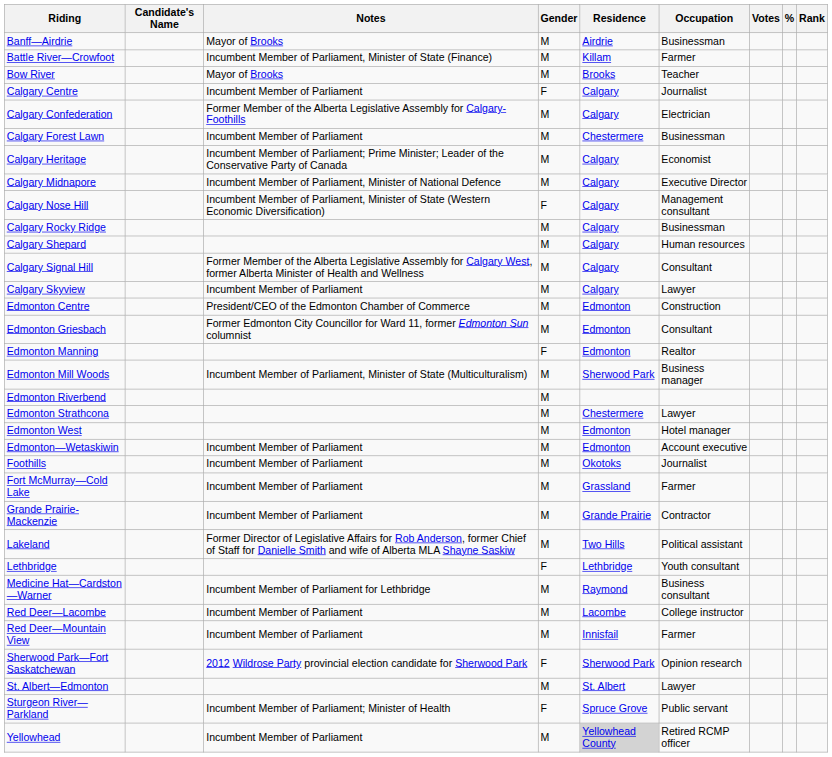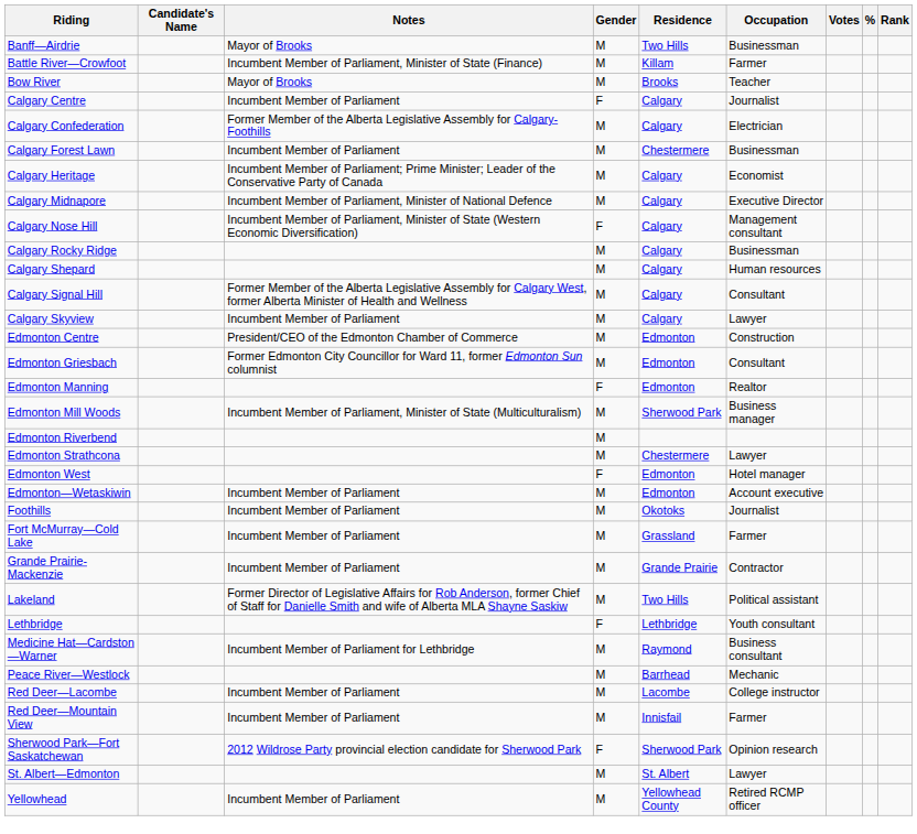 <table class="wikitable sortable">
 <tr>
 <th>Riding<br></th>
 <th>Candidate's Name</th>
 <th>Notes</th>
 <th>Gender</th>
 <th>Residence</th>
 <th>Occupation</th>
 <th>Votes</th>
 <th>%</th>
 <th>Rank</th>
 </tr>
 <tr>
 <td><a href='#'>Banff—Airdrie</a></td>
 <td></td>
 <td>Mayor of <a href='#'>Brooks</a></td>
 <td>M</td>
-<td><a href='#'>Airdrie</a></td>
+<td><a href='#'>Two Hills</a></td>
 <td>Businessman</td>
 <td></td>
 <td></td>
 <td></td>
 </tr>
 <tr>
 <td><a href='#'>Battle River—Crowfoot</a></td>
 <td></td>
 <td>Incumbent Member of Parliament, Minister of State (Finance)</td>
 <td>M</td>
 <td><a href='#'>Killam</a></td>
 <td>Farmer</td>
 <td></td>
 <td></td>
 <td></td>
 </tr>
 <tr>
 <td><a href='#'>Bow River</a></td>
 <td></td>
 <td>Mayor of <a href='#'>Brooks</a></td>
 <td>M</td>
 <td><a href='#'>Brooks</a></td>
 <td>Teacher</td>
 <td></td>
 <td></td>
 <td></td>
 </tr>
 <tr>
 <td><a href='#'>Calgary Centre</a></td>
 <td></td>
 <td>Incumbent Member of Parliament</td>
 <td>F</td>
 <td><a href='#'>Calgary</a></td>
 <td>Journalist</td>
 <td></td>
 <td></td>
 <td></td>
 </tr>
 <tr>
 <td><a href='#'>Calgary Confederation</a></td>
 <td></td>
 <td>Former Member of the Alberta Legislative Assembly for <a href='#'>Calgary-Foothills</a></td>
 <td>M</td>
 <td><a href='#'>Calgary</a></td>
 <td>Electrician</td>
 <td></td>
 <td></td>
 <td></td>
 </tr>
 <tr>
 <td><a href='#'>Calgary Forest Lawn</a></td>
 <td></td>
 <td>Incumbent Member of Parliament</td>
 <td>M</td>
 <td><a href='#'>Chestermere</a></td>
 <td>Businessman</td>
 <td></td>
 <td></td>
 <td></td>
 </tr>
 <tr>
 <td><a href='#'>Calgary Heritage</a></td>
 <td></td>
 <td>Incumbent Member of Parliament; Prime Minister; Leader of the Conservative Party of Canada</td>
 <td>M</td>
 <td><a href='#'>Calgary</a></td>
 <td>Economist</td>
 <td></td>
 <td></td>
 <td></td>
 </tr>
 <tr>
 <td><a href='#'>Calgary Midnapore</a></td>
 <td></td>
 <td>Incumbent Member of Parliament, Minister of National Defence</td>
 <td>M</td>
 <td><a href='#'>Calgary</a></td>
 <td>Executive Director</td>
 <td></td>
 <td></td>
 <td></td>
 </tr>
 <tr>
 <td><a href='#'>Calgary Nose Hill</a></td>
 <td></td>
 <td>Incumbent Member of Parliament, Minister of State (Western Economic Diversification)</td>
 <td>F</td>
 <td><a href='#'>Calgary</a></td>
 <td>Management consultant</td>
 <td></td>
 <td></td>
 <td></td>
 </tr>
 <tr>
 <td><a href='#'>Calgary Rocky Ridge</a></td>
 <td></td>
 <td></td>
 <td>M</td>
 <td><a href='#'>Calgary</a></td>
 <td>Businessman</td>
 <td></td>
 <td></td>
 <td></td>
 </tr>
 <tr>
 <td><a href='#'>Calgary Shepard</a></td>
 <td></td>
 <td></td>
 <td>M</td>
 <td><a href='#'>Calgary</a></td>
 <td>Human resources</td>
 <td></td>
 <td></td>
 <td></td>
 </tr>
 <tr>
 <td><a href='#'>Calgary Signal Hill</a></td>
 <td></td>
 <td>Former Member of the Alberta Legislative Assembly for <a href='#'>Calgary West</a>, former Alberta Minister of Health and Wellness</td>
 <td>M</td>
 <td><a href='#'>Calgary</a></td>
 <td>Consultant</td>
 <td></td>
 <td></td>
 <td></td>
 </tr>
 <tr>
 <td><a href='#'>Calgary Skyview</a></td>
 <td></td>
 <td>Incumbent Member of Parliament</td>
 <td>M</td>
 <td><a href='#'>Calgary</a></td>
 <td>Lawyer</td>
 <td></td>
 <td></td>
 <td></td>
 </tr>
 <tr>
 <td><a href='#'>Edmonton Centre</a></td>
 <td></td>
 <td>President/CEO of the Edmonton Chamber of Commerce</td>
 <td>M</td>
 <td><a href='#'>Edmonton</a></td>
 <td>Construction</td>
 <td></td>
 <td></td>
 <td></td>
 </tr>
 <tr>
 <td><a href='#'>Edmonton Griesbach</a></td>
 <td></td>
 <td>Former Edmonton City Councillor for Ward 11, former <em><a href='#'>Edmonton Sun</a></em> columnist</td>
 <td>M</td>
 <td><a href='#'>Edmonton</a></td>
 <td>Consultant</td>
 <td></td>
 <td></td>
 <td></td>
 </tr>
 <tr>
 <td><a href='#'>Edmonton Manning</a></td>
 <td></td>
 <td></td>
 <td>F</td>
 <td><a href='#'>Edmonton</a></td>
 <td>Realtor</td>
 <td></td>
 <td></td>
 <td></td>
 </tr>
 <tr>
 <td><a href='#'>Edmonton Mill Woods</a></td>
 <td></td>
 <td>Incumbent Member of Parliament, Minister of State (Multiculturalism)</td>
 <td>M</td>
 <td><a href='#'>Sherwood Park</a></td>
 <td>Business manager</td>
 <td></td>
 <td></td>
 <td></td>
 </tr>
 <tr>
 <td><a href='#'>Edmonton Riverbend</a></td>
 <td></td>
 <td></td>
 <td>M</td>
 <td></td>
 <td></td>
 <td></td>
 <td></td>
 <td></td>
 </tr>
 <tr>
 <td><a href='#'>Edmonton Strathcona</a></td>
 <td></td>
 <td></td>
 <td>M</td>
 <td><a href='#'>Chestermere</a></td>
 <td>Lawyer</td>
 <td></td>
 <td></td>
 <td></td>
 </tr>
 <tr>
 <td><a href='#'>Edmonton West</a></td>
 <td></td>
 <td></td>
-<td>M</td>
+<td>F</td>
 <td><a href='#'>Edmonton</a></td>
 <td>Hotel manager</td>
 <td></td>
 <td></td>
 <td></td>
 </tr>
 <tr>
 <td><a href='#'>Edmonton—Wetaskiwin</a></td>
 <td></td>
 <td>Incumbent Member of Parliament</td>
 <td>M</td>
 <td><a href='#'>Edmonton</a></td>
 <td>Account executive</td>
 <td></td>
 <td></td>
 <td></td>
 </tr>
 <tr>
 <td><a href='#'>Foothills</a></td>
 <td></td>
 <td>Incumbent Member of Parliament</td>
 <td>M</td>
 <td><a href='#'>Okotoks</a></td>
 <td>Journalist</td>
 <td></td>
 <td></td>
 <td></td>
 </tr>
 <tr>
 <td><a href='#'>Fort McMurray—Cold Lake</a></td>
 <td></td>
 <td>Incumbent Member of Parliament</td>
 <td>M</td>
 <td><a href='#'>Grassland</a></td>
 <td>Farmer</td>
 <td></td>
 <td></td>
 <td></td>
 </tr>
 <tr>
 <td><a href='#'>Grande Prairie-Mackenzie</a></td>
 <td></td>
 <td>Incumbent Member of Parliament</td>
 <td>M</td>
 <td><a href='#'>Grande Prairie</a></td>
 <td>Contractor</td>
 <td></td>
 <td></td>
 <td></td>
 </tr>
 <tr>
 <td><a href='#'>Lakeland</a></td>
 <td></td>
 <td>Former Director of Legislative Affairs for <a href='#'>Rob Anderson</a>, former Chief of Staff for <a href='#'>Danielle Smith</a> and wife of Alberta MLA <a href='#'>Shayne Saskiw</a></td>
 <td>M</td>
 <td><a href='#'>Two Hills</a></td>
 <td>Political assistant</td>
 <td></td>
 <td></td>
 <td></td>
 </tr>
 <tr>
 <td><a href='#'>Lethbridge</a></td>
 <td></td>
 <td></td>
 <td>F</td>
 <td><a href='#'>Lethbridge</a></td>
 <td>Youth consultant</td>
 <td></td>
 <td></td>
 <td></td>
 </tr>
 <tr>
 <td><a href='#'>Medicine Hat—Cardston—Warner</a></td>
 <td></td>
 <td>Incumbent Member of Parliament for Lethbridge</td>
 <td>M</td>
 <td><a href='#'>Raymond</a></td>
 <td>Business consultant</td>
 <td></td>
 <td></td>
 <td></td>
 </tr>
 <tr>
+<td><a href='#'>Peace River—Westlock</a></td>
+<td></td>
+<td></td>
+<td>M</td>
+<td><a href='#'>Barrhead</a></td>
+<td>Mechanic</td>
+<td></td>
+<td></td>
+<td></td>
+</tr>
+<tr>
 <td><a href='#'>Red Deer—Lacombe</a></td>
 <td></td>
 <td>Incumbent Member of Parliament</td>
 <td>M</td>
 <td><a href='#'>Lacombe</a></td>
 <td>College instructor</td>
 <td></td>
 <td></td>
 <td></td>
 </tr>
 <tr>
 <td><a href='#'>Red Deer—Mountain View</a></td>
 <td></td>
 <td>Incumbent Member of Parliament</td>
 <td>M</td>
 <td><a href='#'>Innisfail</a></td>
 <td>Farmer</td>
 <td></td>
 <td></td>
 <td></td>
 </tr>
 <tr>
 <td><a href='#'>Sherwood Park—Fort Saskatchewan</a></td>
 <td></td>
 <td><a href='#'>2012</a> <a href='#'>Wildrose Party</a> provincial election candidate for <a href='#'>Sherwood Park</a></td>
 <td>F</td>
 <td><a href='#'>Sherwood Park</a></td>
 <td>Opinion research</td>
 <td></td>
 <td></td>
 <td></td>
 </tr>
 <tr>
 <td><a href='#'>St. Albert—Edmonton</a></td>
 <td></td>
 <td></td>
 <td>M</td>
 <td><a href='#'>St. Albert</a></td>
 <td>Lawyer</td>
 <td></td>
 <td></td>
 <td></td>
 </tr>
 <tr>
-<td><a href='#'>Sturgeon River—Parkland</a></td>
-<td></td>
-<td>Incumbent Member of Parliament; Minister of Health</td>
-<td>F</td>
-<td><a href='#'>Spruce Grove</a></td>
-<td>Public servant</td>
-<td></td>
-<td></td>
-<td></td>
-</tr>
-<tr>
 <td><a href='#'>Yellowhead</a></td>
 <td></td>
 <td>Incumbent Member of Parliament</td>
 <td>M</td>
-<td style="background: lightgrey;"><a href='#'>Yellowhead County</a></td>
+<td><a href='#'>Yellowhead County</a></td>
 <td>Retired RCMP officer</td>
 <td></td>
 <td></td>
 <td></td>
 </tr>
 </table>
